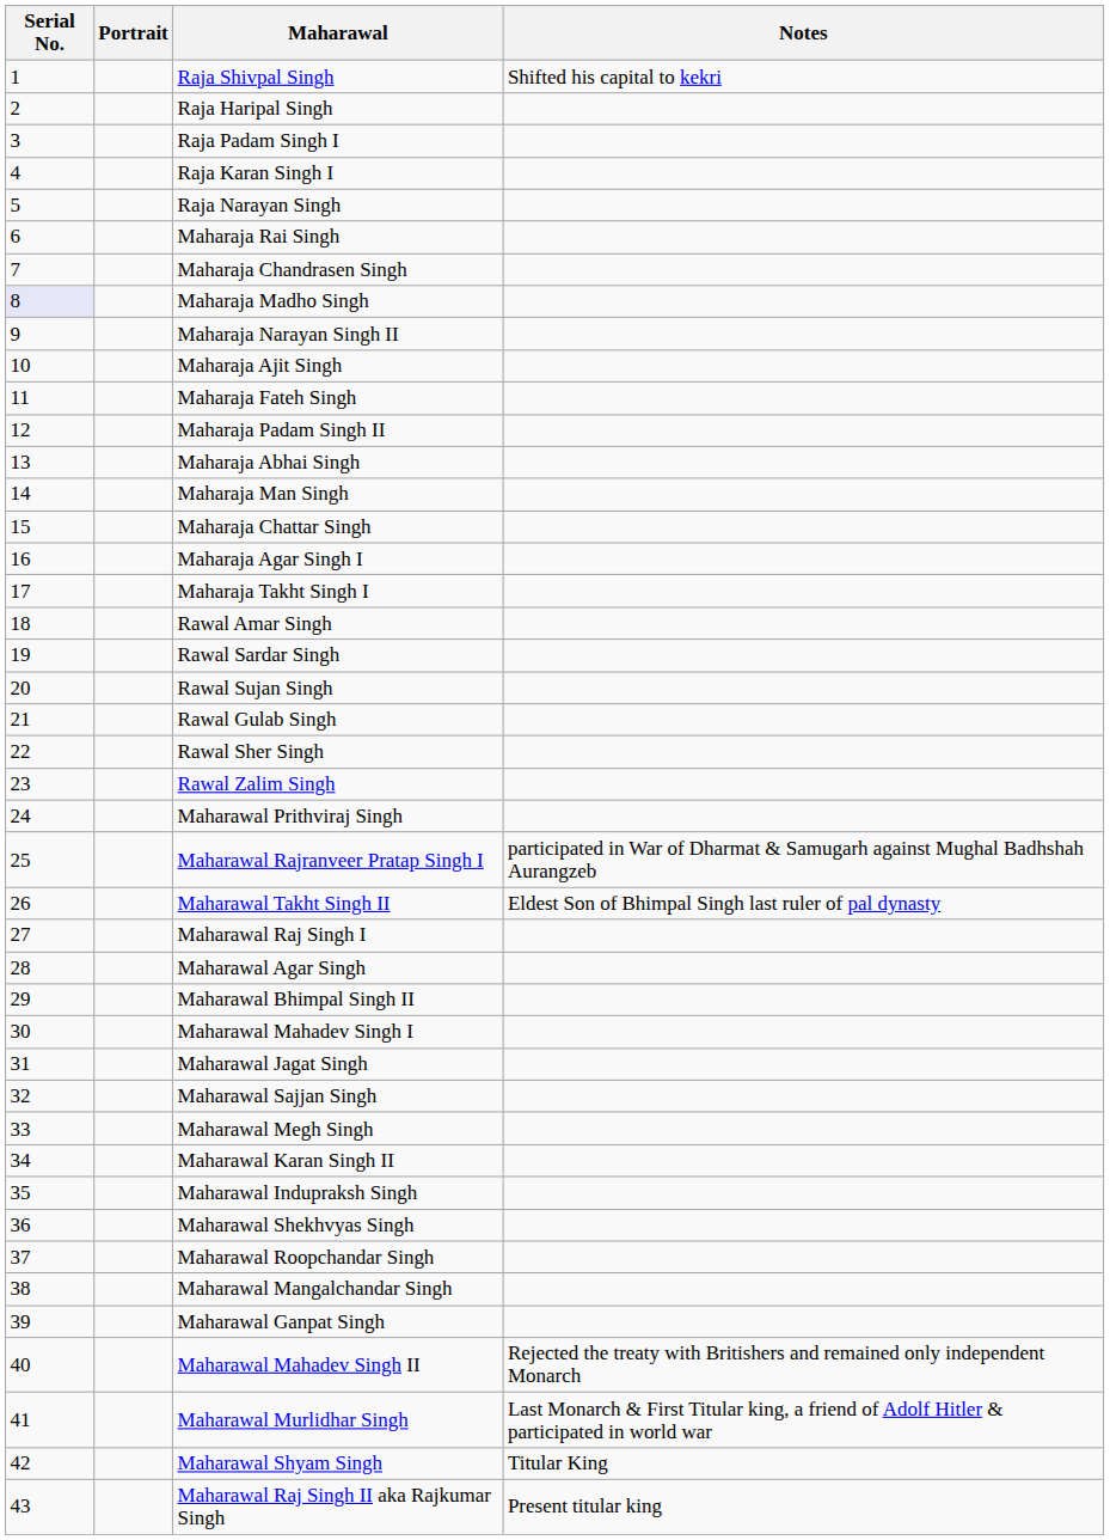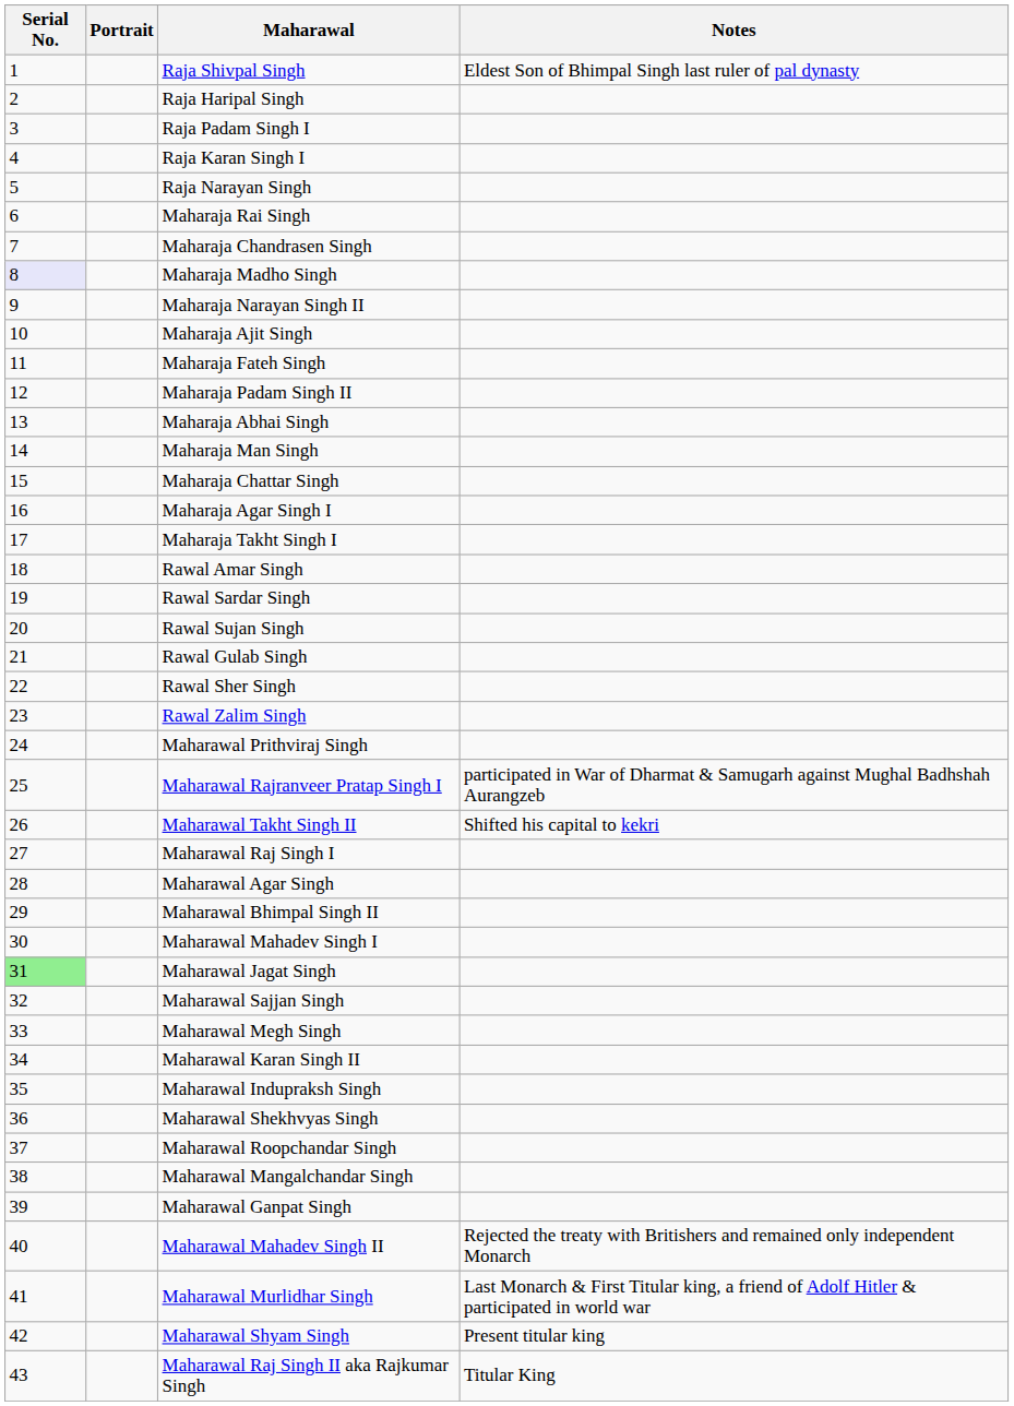 <table class="wikitable">
 <tr>
 <th>Serial No.</th>
 <th>Portrait</th>
 <th>Maharawal</th>
 <th>Notes</th>
 </tr>
 <tr>
 <td>1</td>
 <td></td>
 <td><a href='#'>Raja Shivpal Singh</a></td>
-<td>Shifted his capital to <a href='#'>kekri</a></td>
+<td>Eldest Son of Bhimpal Singh last ruler of <a href='#'>pal dynasty</a></td>
 </tr>
 <tr>
 <td>2</td>
 <td></td>
 <td>Raja Haripal Singh</td>
 <td></td>
 </tr>
 <tr>
 <td>3</td>
 <td></td>
 <td>Raja Padam Singh I</td>
 <td></td>
 </tr>
 <tr>
 <td>4</td>
 <td></td>
 <td>Raja Karan Singh I</td>
 <td></td>
 </tr>
 <tr>
 <td>5</td>
 <td></td>
 <td>Raja Narayan Singh</td>
 <td></td>
 </tr>
 <tr>
 <td>6</td>
 <td></td>
 <td>Maharaja Rai Singh</td>
 <td></td>
 </tr>
 <tr>
 <td>7</td>
 <td></td>
 <td>Maharaja Chandrasen Singh</td>
 <td></td>
 </tr>
 <tr>
 <td style="background: lavender;">8</td>
 <td></td>
 <td>Maharaja Madho Singh</td>
 <td></td>
 </tr>
 <tr>
 <td>9</td>
 <td></td>
 <td>Maharaja Narayan Singh II</td>
 <td></td>
 </tr>
 <tr>
 <td>10</td>
 <td></td>
 <td>Maharaja Ajit Singh</td>
 <td></td>
 </tr>
 <tr>
 <td>11</td>
 <td></td>
 <td>Maharaja Fateh Singh</td>
 <td></td>
 </tr>
 <tr>
 <td>12</td>
 <td></td>
 <td>Maharaja Padam Singh II</td>
 <td></td>
 </tr>
 <tr>
 <td>13</td>
 <td></td>
 <td>Maharaja Abhai Singh</td>
 <td></td>
 </tr>
 <tr>
 <td>14</td>
 <td></td>
 <td>Maharaja Man Singh</td>
 <td></td>
 </tr>
 <tr>
 <td>15</td>
 <td></td>
 <td>Maharaja Chattar Singh</td>
 <td></td>
 </tr>
 <tr>
 <td>16</td>
 <td></td>
 <td>Maharaja Agar Singh I</td>
 <td></td>
 </tr>
 <tr>
 <td>17</td>
 <td></td>
 <td>Maharaja Takht Singh I</td>
 <td></td>
 </tr>
 <tr>
 <td>18</td>
 <td></td>
 <td>Rawal Amar Singh</td>
 <td></td>
 </tr>
 <tr>
 <td>19</td>
 <td></td>
 <td>Rawal Sardar Singh</td>
 <td></td>
 </tr>
 <tr>
 <td>20</td>
 <td></td>
 <td>Rawal Sujan Singh</td>
 <td></td>
 </tr>
 <tr>
 <td>21</td>
 <td></td>
 <td>Rawal Gulab Singh</td>
 <td></td>
 </tr>
 <tr>
 <td>22</td>
 <td></td>
 <td>Rawal Sher Singh</td>
 <td></td>
 </tr>
 <tr>
 <td>23</td>
 <td></td>
 <td><a href='#'>Rawal Zalim Singh</a></td>
 <td></td>
 </tr>
 <tr>
 <td>24</td>
 <td></td>
 <td>Maharawal Prithviraj Singh</td>
 <td></td>
 </tr>
 <tr>
 <td>25</td>
 <td></td>
 <td><a href='#'>Maharawal Rajranveer Pratap Singh I</a></td>
 <td>participated in War of Dharmat & Samugarh against Mughal Badhshah Aurangzeb</td>
 </tr>
 <tr>
 <td>26</td>
 <td></td>
 <td><a href='#'>Maharawal Takht Singh II</a></td>
-<td>Eldest Son of Bhimpal Singh last ruler of <a href='#'>pal dynasty</a></td>
+<td>Shifted his capital to <a href='#'>kekri</a></td>
 </tr>
 <tr>
 <td>27</td>
 <td></td>
 <td>Maharawal Raj Singh I</td>
 <td></td>
 </tr>
 <tr>
 <td>28</td>
 <td></td>
 <td>Maharawal Agar Singh</td>
 <td></td>
 </tr>
 <tr>
 <td>29</td>
 <td></td>
 <td>Maharawal Bhimpal Singh II</td>
 </tr>
 <tr>
 <td>30</td>
 <td></td>
 <td>Maharawal Mahadev Singh I</td>
 <td></td>
 </tr>
 <tr>
-<td>31</td>
+<td style="background: lightgreen;">31</td>
 <td></td>
 <td>Maharawal Jagat Singh</td>
 <td></td>
 </tr>
 <tr>
 <td>32</td>
 <td></td>
 <td>Maharawal Sajjan Singh</td>
 <td></td>
 </tr>
 <tr>
 <td>33</td>
 <td></td>
 <td>Maharawal Megh Singh</td>
 <td></td>
 </tr>
 <tr>
 <td>34</td>
 <td></td>
 <td>Maharawal Karan Singh II</td>
 <td></td>
 </tr>
 <tr>
 <td>35</td>
 <td></td>
 <td>Maharawal Indupraksh  Singh</td>
 <td></td>
 </tr>
 <tr>
 <td>36</td>
 <td></td>
 <td>Maharawal Shekhvyas Singh</td>
 <td></td>
 </tr>
 <tr>
 <td>37</td>
 <td></td>
 <td>Maharawal Roopchandar Singh</td>
 <td></td>
 </tr>
 <tr>
 <td>38</td>
 <td></td>
 <td>Maharawal Mangalchandar Singh</td>
 <td></td>
 </tr>
 <tr>
 <td>39</td>
 <td></td>
 <td>Maharawal Ganpat Singh</td>
 <td></td>
 </tr>
 <tr>
 <td>40</td>
 <td></td>
 <td><a href='#'>Maharawal Mahadev Singh</a> II</td>
 <td>Rejected the treaty with Britishers and remained only independent Monarch</td>
 </tr>
 <tr>
 <td>41</td>
 <td></td>
 <td><a href='#'>Maharawal Murlidhar  Singh</a></td>
 <td>Last Monarch & First Titular king, a friend of <a href='#'>Adolf Hitler</a> & participated in world war</td>
 </tr>
 <tr>
 <td>42</td>
 <td></td>
 <td><a href='#'>Maharawal Shyam Singh</a></td>
-<td>Titular King</td>
+<td>Present titular king</td>
 </tr>
 <tr>
 <td>43</td>
 <td></td>
 <td><a href='#'>Maharawal Raj Singh II</a> aka Rajkumar Singh</td>
-<td>Present titular king</td>
+<td>Titular King</td>
 </tr>
 <tr>
 </tr>
 </table>
